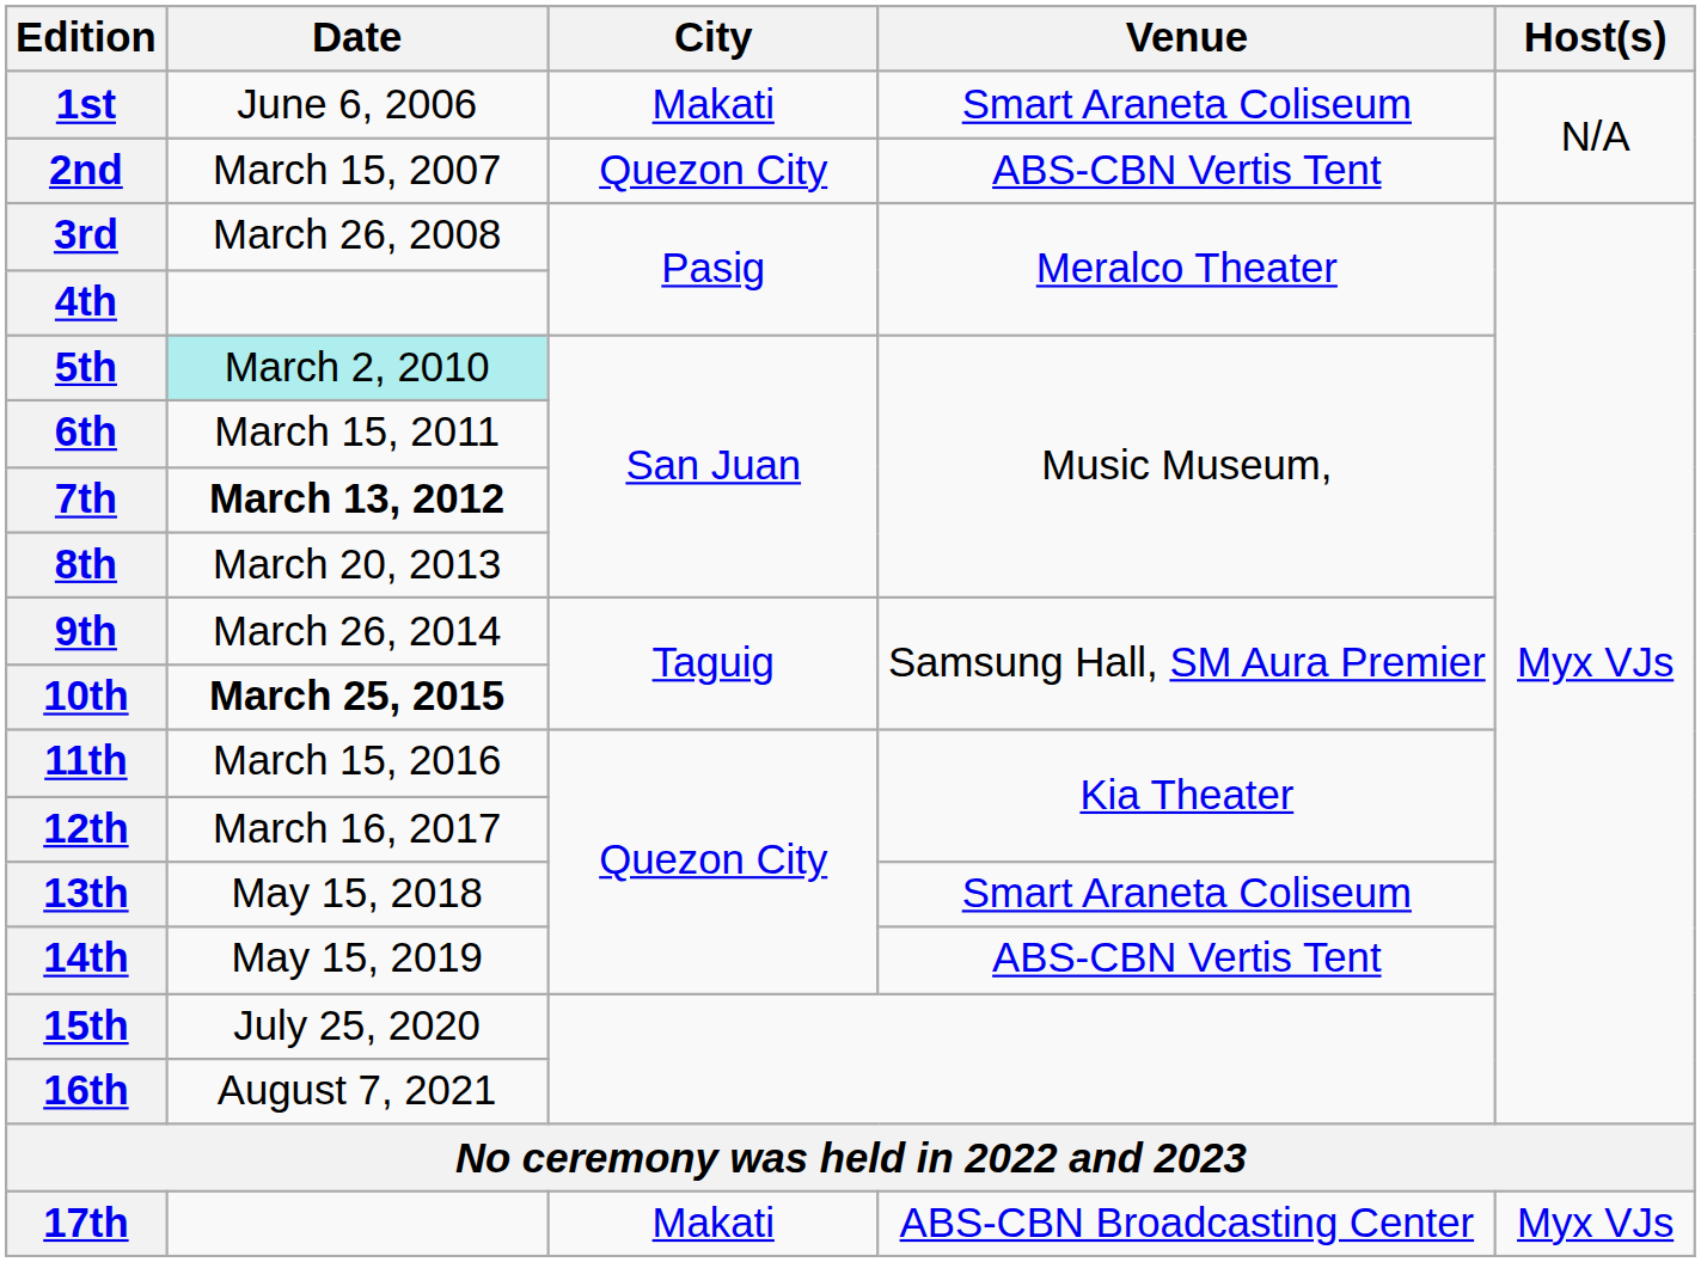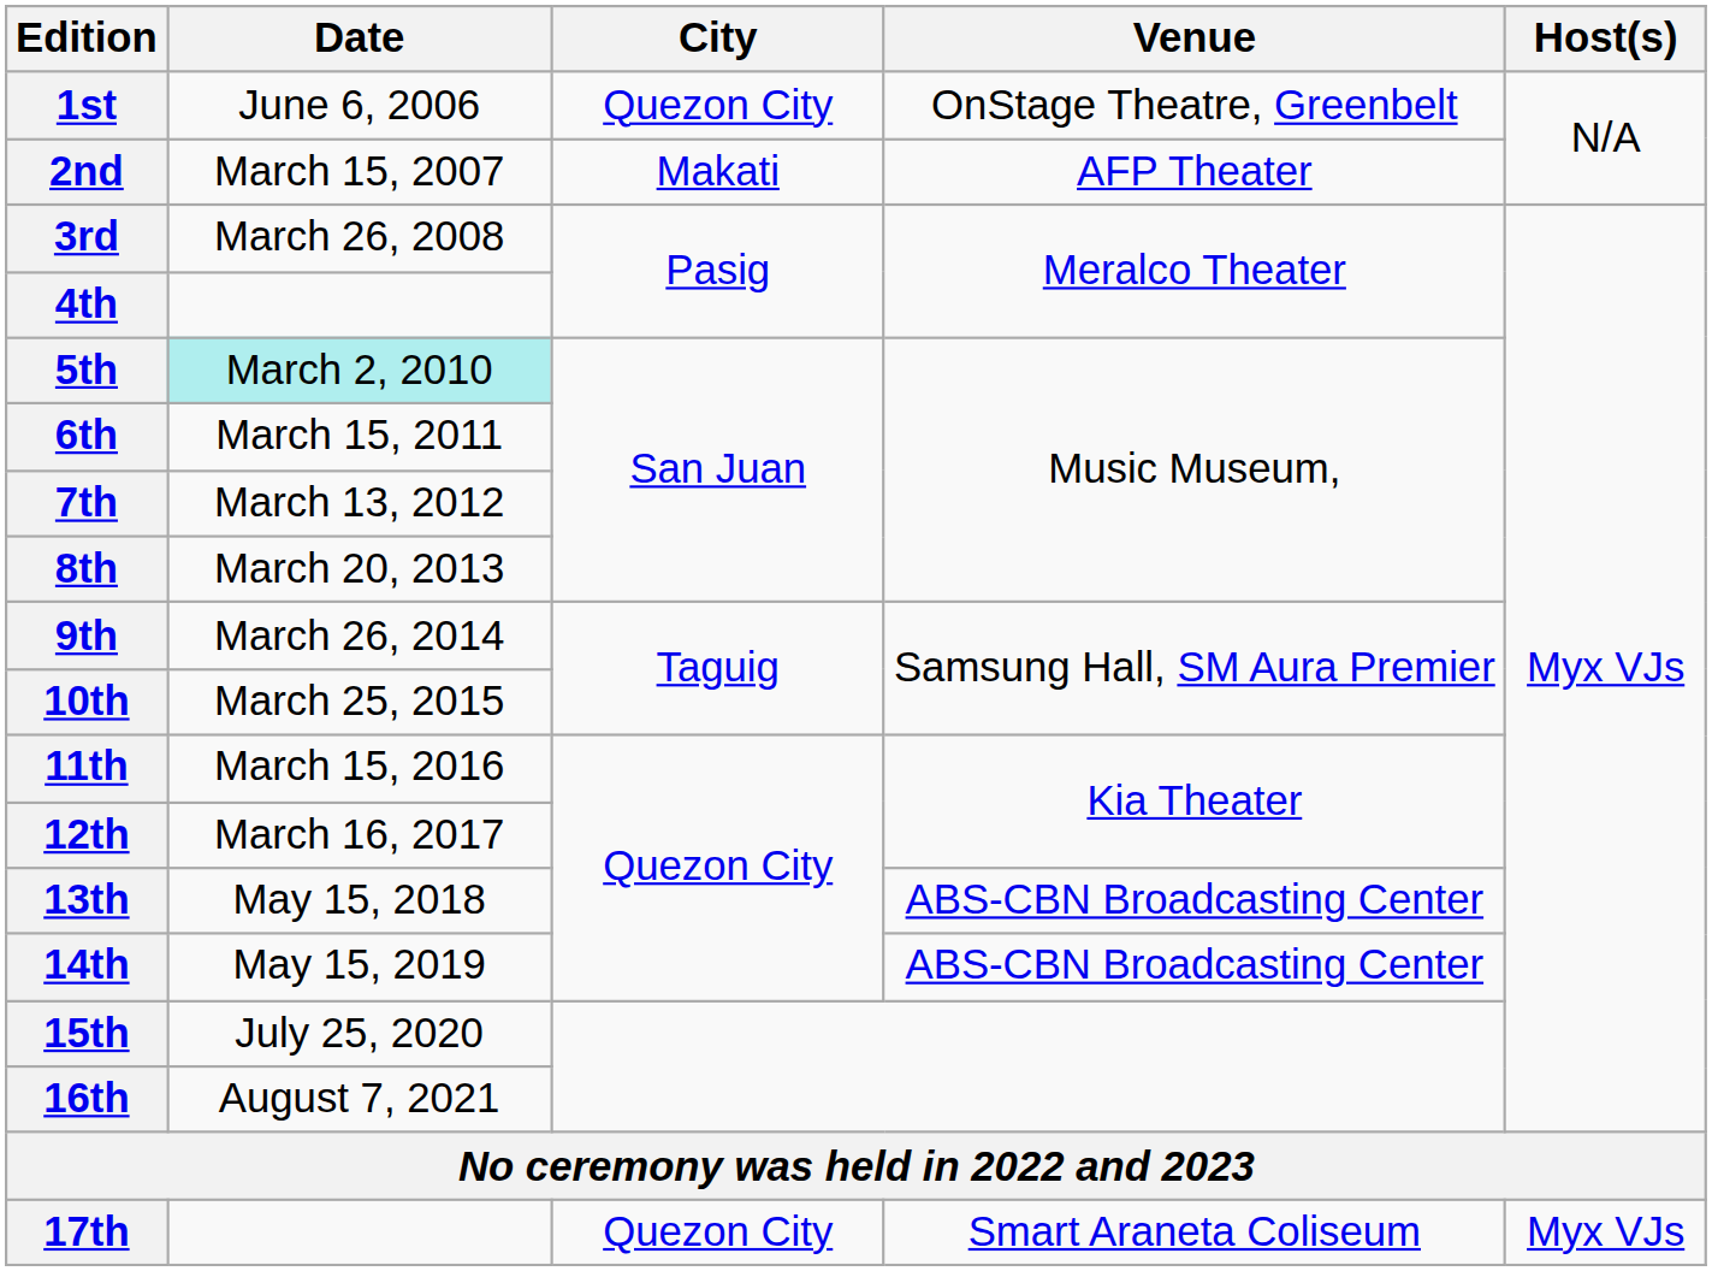 <table class="wikitable plainrowheaders sortable" style="text-align:center;">
 <tr>
 <th>Edition</th>
 <th ! width=140>Date</th>
 <th ! width=120>City</th>
 <th>Venue</th>
 <th ! width=70>Host(s)</th>
 </tr>
 <tr>
 <th scope="row" style="text-align:center;"><a href='#'>1st</a></th>
 <td>June 6, 2006</td>
-<td><a href='#'>Makati</a></td>
-<td><a href='#'>Smart Araneta Coliseum</a></td>
+<td><a href='#'>Quezon City</a></td>
+<td>OnStage Theatre, <a href='#'>Greenbelt</a></td>
 <td rowspan="2">N/A</td>
 </tr>
 <tr>
 <th scope="row" style="text-align:center;"><a href='#'>2nd</a></th>
 <td>March 15, 2007</td>
-<td><a href='#'>Quezon City</a></td>
-<td><a href='#'>ABS-CBN Vertis Tent</a></td>
+<td><a href='#'>Makati</a></td>
+<td><a href='#'>AFP Theater</a></td>
 </tr>
 <tr>
 <th scope="row" style="text-align:center;"><a href='#'>3rd</a></th>
 <td>March 26, 2008</td>
 <td rowspan="2"><a href='#'>Pasig</a></td>
 <td rowspan="2"><a href='#'>Meralco Theater</a></td>
 <td rowspan="14"><a href='#'>Myx VJs</a></td>
 </tr>
 <tr>
 <th scope="row" style="text-align:center;"><a href='#'>4th</a></th>
 <td></td>
 </tr>
 <tr>
 <th scope="row" style="text-align:center;"><a href='#'>5th</a></th>
 <td style="background: paleturquoise;">March 2, 2010</td>
 <td rowspan="4"><a href='#'>San Juan</a></td>
 <td rowspan="4">Music Museum,<br></td>
 </tr>
 <tr>
 <th scope="row" style="text-align:center;"><a href='#'>6th</a></th>
 <td>March 15, 2011</td>
 </tr>
 <tr>
 <th scope="row" style="text-align:center;"><a href='#'>7th</a></th>
-<td><strong>March 13, 2012</strong></td>
+<td>March 13, 2012</td>
 </tr>
 <tr>
 <th scope="row" style="text-align:center;"><a href='#'>8th</a></th>
 <td>March 20, 2013</td>
 </tr>
 <tr>
 <th scope="row" style="text-align:center;"><a href='#'>9th</a></th>
 <td>March 26, 2014</td>
 <td rowspan="2"><a href='#'>Taguig</a></td>
 <td rowspan="2">Samsung Hall, <a href='#'>SM Aura Premier</a></td>
 </tr>
 <tr>
 <th scope="row" style="text-align:center;"><a href='#'>10th</a></th>
-<td><strong>March 25, 2015</strong></td>
+<td>March 25, 2015</td>
 </tr>
 <tr>
 <th scope="row" style="text-align:center;"><a href='#'>11th</a></th>
 <td>March 15, 2016</td>
 <td rowspan="4"><a href='#'>Quezon City</a></td>
 <td rowspan="2"><a href='#'>Kia Theater</a></td>
 </tr>
 <tr>
 <th scope="row" style="text-align:center;"><a href='#'>12th</a></th>
 <td>March 16, 2017</td>
 </tr>
 <tr>
 <th scope="row" style="text-align:center;"><a href='#'>13th</a></th>
 <td>May 15, 2018</td>
-<td><a href='#'>Smart Araneta Coliseum</a></td>
+<td><a href='#'>ABS-CBN Broadcasting Center</a></td>
 </tr>
 <tr>
 <th scope="row" style="text-align:center;"><a href='#'>14th</a></th>
 <td>May 15, 2019</td>
-<td><a href='#'>ABS-CBN Vertis Tent</a></td>
+<td><a href='#'>ABS-CBN Broadcasting Center</a></td>
 </tr>
 <tr>
 <th scope="row" style="text-align:center;"><a href='#'>15th</a></th>
 <td>July 25, 2020</td>
 <td colspan="2" rowspan="2"><em></em></td>
 </tr>
 <tr>
 <th scope="row" style="text-align:center;"><a href='#'>16th</a></th>
 <td>August 7, 2021</td>
 </tr>
 <tr>
 <th scope="row" colspan="5" style="text-align:center;"><em>No ceremony was held in 2022 and 2023</em></th>
 </tr>
 <tr>
 <th scope="row" style="text-align:center;"><a href='#'>17th</a></th>
 <td></td>
-<td><a href='#'>Makati</a></td>
-<td><a href='#'>ABS-CBN Broadcasting Center</a></td>
+<td><a href='#'>Quezon City</a></td>
+<td><a href='#'>Smart Araneta Coliseum</a></td>
 <td><a href='#'>Myx VJs</a></td>
 </tr>
 </table>
